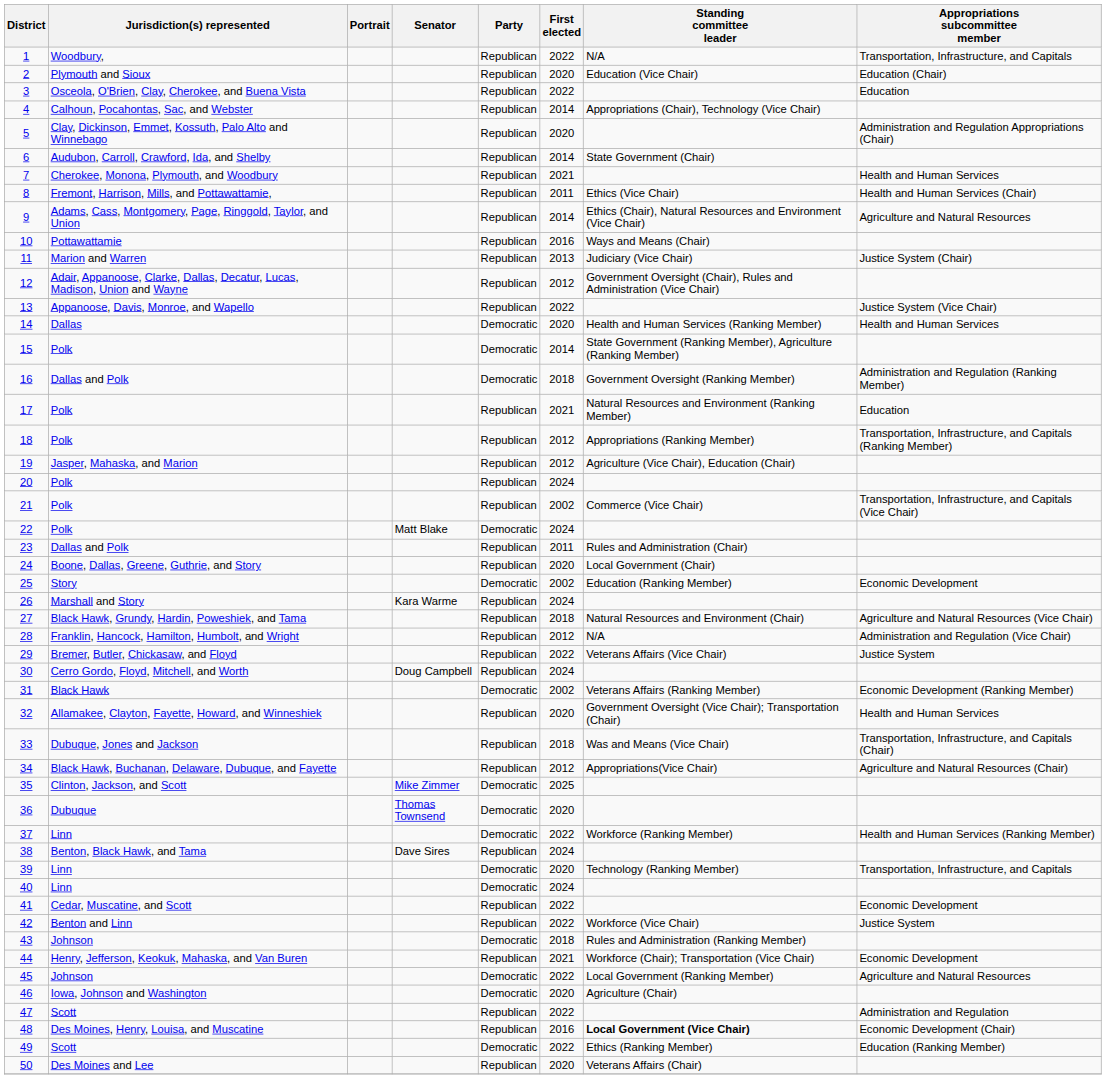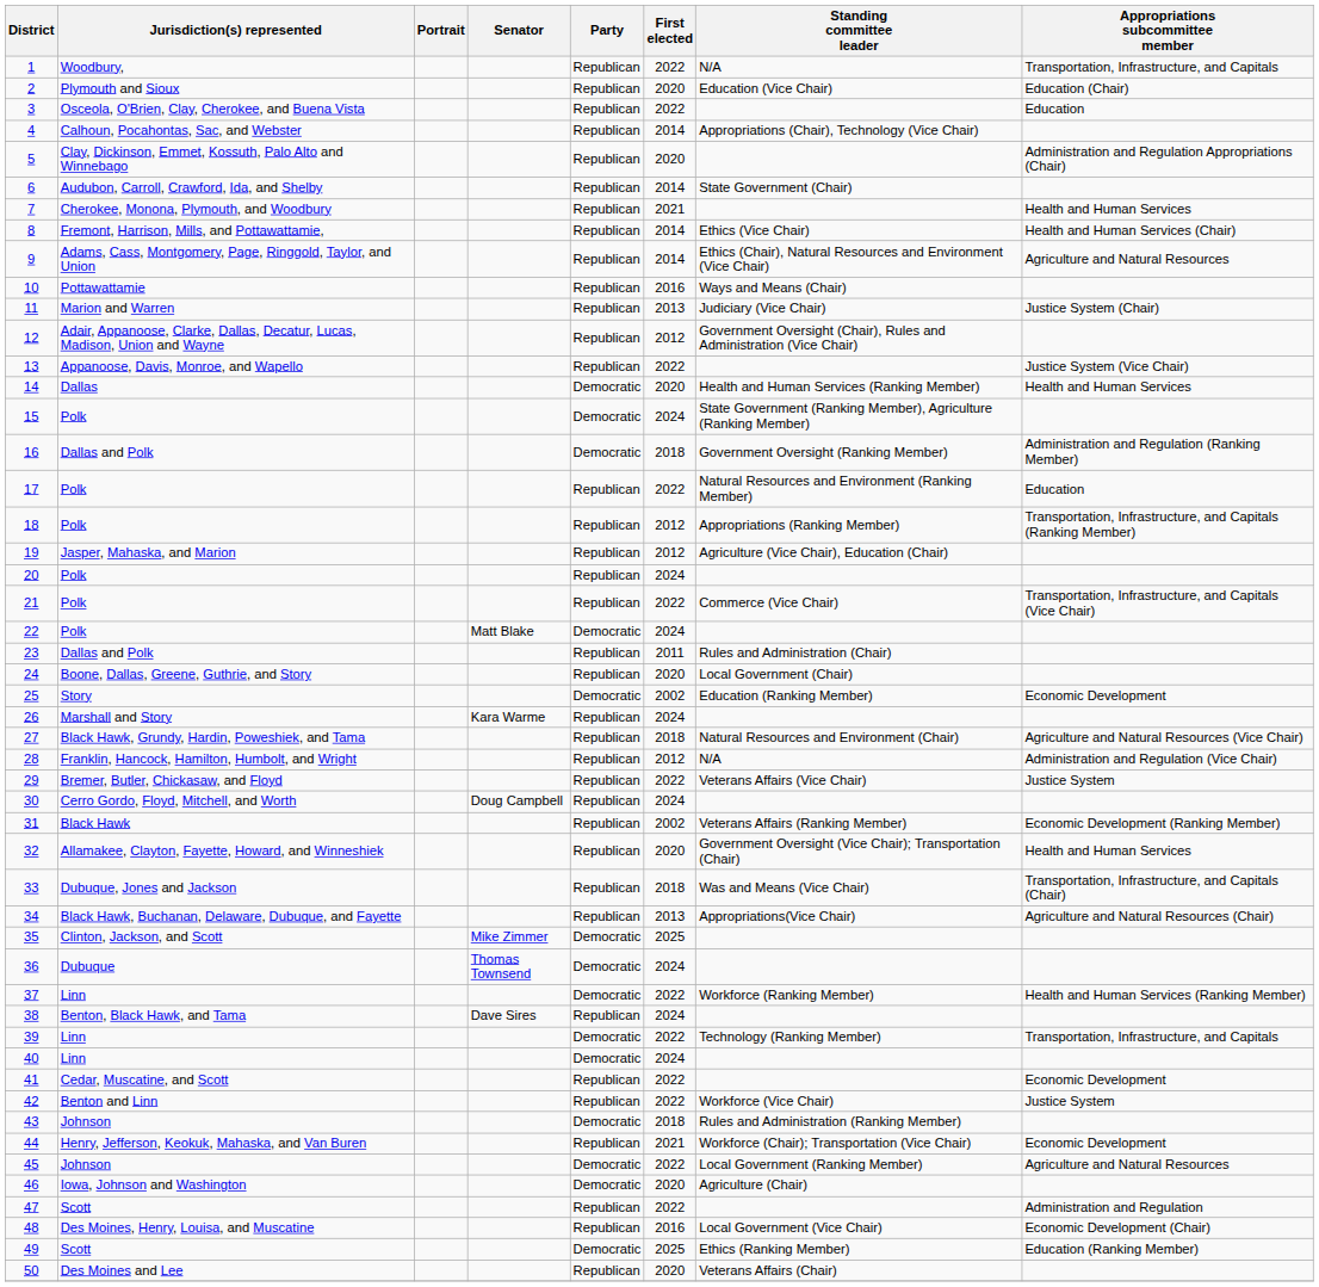 <table class="sortable wikitable">
 <tr>
 <th scope=col>District<br></th>
 <th scope=col>Jurisdiction(s) represented<br></th>
 <th scope=col class="unsortable">Portrait<br></th>
 <th scope=col>Senator<br></th>
 <th scope=col>Party<br></th>
 <th scope=col>First<br>elected<br></th>
 <th scope=col>Standing<br>committee<br>leader<br></th>
 <th scope=col>Appropriations<br>subcommittee<br>member<br></th>
 </tr>
 <tr scope=row >
 <td align="center"><a href='#'>1</a></td>
 <td><a href='#'>Woodbury</a>,</td>
 <td align="center"></td>
 <td></td>
 <td>Republican</td>
 <td align="center">2022</td>
 <td>N/A</td>
 <td>Transportation, Infrastructure, and Capitals</td>
 </tr>
 <tr scope=row >
 <td align="center"><a href='#'>2</a></td>
 <td><a href='#'>Plymouth</a> and <a href='#'>Sioux</a></td>
 <td align="center"></td>
 <td></td>
 <td>Republican</td>
 <td align="center">2020</td>
 <td>Education (Vice Chair)</td>
 <td>Education (Chair)</td>
 </tr>
 <tr scope=row >
 <td align="center"><a href='#'>3</a></td>
 <td><a href='#'>Osceola</a>, <a href='#'>O'Brien</a>, <a href='#'>Clay</a>, <a href='#'>Cherokee</a>, and <a href='#'>Buena Vista</a></td>
 <td align="center"></td>
 <td></td>
 <td>Republican</td>
 <td align="center">2022</td>
 <td></td>
 <td>Education</td>
 </tr>
 <tr scope=row >
 <td align="center"><a href='#'>4</a></td>
 <td><a href='#'>Calhoun</a>, <a href='#'>Pocahontas</a>, <a href='#'>Sac</a>, and <a href='#'>Webster</a></td>
 <td align="center"></td>
 <td></td>
 <td>Republican</td>
 <td align="center">2014</td>
 <td>Appropriations (Chair), Technology (Vice Chair)</td>
 <td></td>
 </tr>
 <tr scope=row >
 <td align="center"><a href='#'>5</a></td>
 <td><a href='#'>Clay</a>, <a href='#'>Dickinson</a>, <a href='#'>Emmet</a>, <a href='#'>Kossuth</a>, <a href='#'>Palo Alto</a> and <a href='#'>Winnebago</a></td>
 <td align="center"></td>
 <td></td>
 <td>Republican</td>
 <td align="center">2020</td>
 <td></td>
 <td>Administration and Regulation Appropriations (Chair)</td>
 </tr>
 <tr scope=row >
 <td align="center"><a href='#'>6</a></td>
 <td><a href='#'>Audubon</a>, <a href='#'>Carroll</a>, <a href='#'>Crawford</a>, <a href='#'>Ida</a>, and <a href='#'>Shelby</a></td>
 <td align="center"></td>
 <td></td>
 <td>Republican</td>
 <td align="center">2014</td>
 <td>State Government (Chair)</td>
 <td></td>
 </tr>
 <tr scope=row >
 <td align="center"><a href='#'>7</a></td>
 <td><a href='#'>Cherokee</a>, <a href='#'>Monona</a>, <a href='#'>Plymouth</a>, and <a href='#'>Woodbury</a></td>
 <td align="center"></td>
 <td></td>
 <td>Republican</td>
 <td align="center">2021</td>
 <td></td>
 <td>Health and Human Services</td>
 </tr>
 <tr scope=row >
 <td align="center"><a href='#'>8</a></td>
 <td><a href='#'>Fremont</a>, <a href='#'>Harrison</a>, <a href='#'>Mills</a>, and <a href='#'>Pottawattamie</a>,</td>
 <td align="center"></td>
 <td></td>
 <td>Republican</td>
-<td align="center">2011</td>
+<td align="center">2014</td>
 <td>Ethics (Vice Chair)</td>
 <td>Health and Human Services (Chair)</td>
 </tr>
 <tr scope=row >
 <td align="center"><a href='#'>9</a></td>
 <td><a href='#'>Adams</a>, <a href='#'>Cass</a>, <a href='#'>Montgomery</a>, <a href='#'>Page</a>, <a href='#'>Ringgold</a>, <a href='#'>Taylor</a>, and <a href='#'>Union</a></td>
 <td align="center"></td>
 <td></td>
 <td>Republican</td>
 <td align="center">2014</td>
 <td>Ethics (Chair), Natural Resources and Environment (Vice Chair)</td>
 <td>Agriculture and Natural Resources</td>
 </tr>
 <tr scope=row >
 <td align="center"><a href='#'>10</a></td>
 <td><a href='#'>Pottawattamie</a></td>
 <td align="center"></td>
 <td></td>
 <td>Republican</td>
 <td align="center">2016</td>
 <td>Ways and Means (Chair)</td>
 <td></td>
 </tr>
 <tr scope=row >
 <td align="center"><a href='#'>11</a></td>
 <td><a href='#'>Marion</a> and <a href='#'>Warren</a></td>
 <td align="center"></td>
 <td></td>
 <td>Republican</td>
 <td align="center">2013</td>
 <td>Judiciary (Vice Chair)</td>
 <td>Justice System (Chair)</td>
 </tr>
 <tr scope=row >
 <td align="center"><a href='#'>12</a></td>
 <td><a href='#'>Adair</a>, <a href='#'>Appanoose</a>, <a href='#'>Clarke</a>, <a href='#'>Dallas</a>, <a href='#'>Decatur</a>, <a href='#'>Lucas</a>, <a href='#'>Madison</a>, <a href='#'>Union</a> and <a href='#'>Wayne</a></td>
 <td align="center"></td>
 <td></td>
 <td>Republican</td>
 <td align="center">2012</td>
 <td>Government Oversight (Chair), Rules and Administration (Vice Chair)</td>
 <td></td>
 </tr>
 <tr scope=row >
 <td align="center"><a href='#'>13</a></td>
 <td><a href='#'>Appanoose</a>, <a href='#'>Davis</a>, <a href='#'>Monroe</a>, and <a href='#'>Wapello</a></td>
 <td align="center"></td>
 <td></td>
 <td>Republican</td>
 <td align="center">2022</td>
 <td></td>
 <td>Justice System (Vice Chair)</td>
 </tr>
 <tr scope=row >
 <td align="center"><a href='#'>14</a></td>
 <td><a href='#'>Dallas</a></td>
 <td align="center"></td>
 <td></td>
 <td>Democratic</td>
 <td align="center">2020</td>
 <td>Health and Human Services (Ranking Member)</td>
 <td>Health and Human Services</td>
 </tr>
 <tr scope=row >
 <td align="center"><a href='#'>15</a></td>
 <td><a href='#'>Polk</a></td>
 <td align="center"></td>
 <td></td>
 <td>Democratic</td>
-<td align="center">2014</td>
+<td align="center">2024</td>
 <td>State Government (Ranking Member), Agriculture (Ranking Member)</td>
 <td></td>
 </tr>
 <tr scope=row >
 <td align="center"><a href='#'>16</a></td>
 <td><a href='#'>Dallas</a> and <a href='#'>Polk</a></td>
 <td align="center"></td>
 <td></td>
 <td>Democratic</td>
 <td align="center">2018</td>
 <td>Government Oversight (Ranking Member)</td>
 <td>Administration and Regulation (Ranking Member)</td>
 </tr>
 <tr scope=row >
 <td align="center"><a href='#'>17</a></td>
 <td><a href='#'>Polk</a></td>
 <td align="center"></td>
 <td></td>
 <td>Republican</td>
-<td align="center">2021</td>
+<td align="center">2022</td>
 <td>Natural Resources and Environment (Ranking Member)</td>
 <td>Education</td>
 </tr>
 <tr scope=row >
 <td align="center"><a href='#'>18</a></td>
 <td><a href='#'>Polk</a></td>
 <td align="center"></td>
 <td></td>
 <td>Republican</td>
 <td align="center">2012</td>
 <td>Appropriations (Ranking Member)</td>
 <td>Transportation, Infrastructure, and Capitals (Ranking Member)</td>
 </tr>
 <tr scope=row >
 <td align="center"><a href='#'>19</a></td>
 <td><a href='#'>Jasper</a>, <a href='#'>Mahaska</a>, and <a href='#'>Marion</a></td>
 <td align="center"></td>
 <td></td>
 <td>Republican</td>
 <td align="center">2012</td>
 <td>Agriculture (Vice Chair), Education (Chair)</td>
 <td></td>
 </tr>
 <tr scope=row >
 <td align="center"><a href='#'>20</a></td>
 <td><a href='#'>Polk</a></td>
 <td align="center"></td>
 <td></td>
 <td>Republican</td>
 <td align="center">2024</td>
 <td></td>
 <td></td>
 </tr>
 <tr scope=row >
 <td align="center"><a href='#'>21</a></td>
 <td><a href='#'>Polk</a></td>
 <td align="center"></td>
 <td></td>
 <td>Republican</td>
-<td align="center">2002</td>
+<td align="center">2022</td>
 <td>Commerce (Vice Chair)</td>
 <td>Transportation, Infrastructure, and Capitals (Vice Chair)</td>
 </tr>
 <tr scope=row >
 <td align="center"><a href='#'>22</a></td>
 <td><a href='#'>Polk</a></td>
 <td align="center"></td>
 <td>Matt Blake</td>
 <td>Democratic</td>
 <td align="center">2024</td>
 <td></td>
 <td></td>
 </tr>
 <tr scope=row >
 <td align="center"><a href='#'>23</a></td>
 <td><a href='#'>Dallas</a> and <a href='#'>Polk</a></td>
 <td align="center"></td>
 <td></td>
 <td>Republican</td>
 <td align="center">2011</td>
 <td>Rules and Administration (Chair)</td>
 <td></td>
 </tr>
 <tr scope=row >
 <td align="center"><a href='#'>24</a></td>
 <td><a href='#'>Boone</a>, <a href='#'>Dallas</a>, <a href='#'>Greene</a>, <a href='#'>Guthrie</a>, and <a href='#'>Story</a></td>
 <td align="center"></td>
 <td></td>
 <td>Republican</td>
 <td align="center">2020</td>
 <td>Local Government (Chair)</td>
 <td></td>
 </tr>
 <tr scope=row >
 <td align="center"><a href='#'>25</a></td>
 <td><a href='#'>Story</a></td>
 <td align="center"></td>
 <td></td>
 <td>Democratic</td>
 <td align="center">2002</td>
 <td>Education (Ranking Member)</td>
 <td>Economic Development</td>
 </tr>
 <tr scope=row >
 <td align="center"><a href='#'>26</a></td>
 <td><a href='#'>Marshall</a> and <a href='#'>Story</a></td>
 <td align="center"></td>
 <td>Kara Warme</td>
 <td>Republican</td>
 <td align="center">2024</td>
 <td></td>
 <td></td>
 </tr>
 <tr scope=row >
 <td align="center"><a href='#'>27</a></td>
 <td><a href='#'>Black Hawk</a>, <a href='#'>Grundy</a>, <a href='#'>Hardin</a>, <a href='#'>Poweshiek</a>, and <a href='#'>Tama</a></td>
 <td align="center"></td>
 <td></td>
 <td>Republican</td>
 <td align="center">2018</td>
 <td>Natural Resources and Environment (Chair)</td>
 <td>Agriculture and Natural Resources (Vice Chair)</td>
 </tr>
 <tr scope=row >
 <td align="center"><a href='#'>28</a></td>
 <td><a href='#'>Franklin</a>, <a href='#'>Hancock</a>, <a href='#'>Hamilton</a>, <a href='#'>Humbolt</a>, and <a href='#'>Wright</a></td>
 <td align="center"></td>
 <td></td>
 <td>Republican</td>
 <td align="center">2012</td>
 <td>N/A</td>
 <td>Administration and Regulation (Vice Chair)</td>
 </tr>
 <tr scope=row >
 <td align="center"><a href='#'>29</a></td>
 <td><a href='#'>Bremer</a>, <a href='#'>Butler</a>, <a href='#'>Chickasaw</a>, and <a href='#'>Floyd</a></td>
 <td align="center"></td>
 <td></td>
 <td>Republican</td>
 <td align="center">2022</td>
 <td>Veterans Affairs (Vice Chair)</td>
 <td>Justice System</td>
 </tr>
 <tr scope=row >
 <td align="center"><a href='#'>30</a></td>
 <td><a href='#'>Cerro Gordo</a>, <a href='#'>Floyd</a>,  <a href='#'>Mitchell</a>, and <a href='#'>Worth</a></td>
 <td align="center"></td>
 <td>Doug Campbell</td>
 <td>Republican</td>
 <td align="center">2024</td>
 <td></td>
 <td></td>
 </tr>
 <tr scope=row >
 <td align="center"><a href='#'>31</a></td>
 <td><a href='#'>Black Hawk</a></td>
 <td align="center"></td>
 <td></td>
-<td>Democratic</td>
+<td>Republican</td>
 <td align="center">2002</td>
 <td>Veterans Affairs (Ranking Member)</td>
 <td>Economic Development (Ranking Member)</td>
 </tr>
 <tr scope=row >
 <td align="center"><a href='#'>32</a></td>
 <td><a href='#'>Allamakee</a>, <a href='#'>Clayton</a>, <a href='#'>Fayette</a>, <a href='#'>Howard</a>, and <a href='#'>Winneshiek</a></td>
 <td align="center"></td>
 <td></td>
 <td>Republican</td>
 <td align="center">2020</td>
 <td>Government Oversight (Vice Chair); Transportation (Chair)</td>
 <td>Health and Human Services</td>
 </tr>
 <tr scope=row >
 <td align="center"><a href='#'>33</a></td>
 <td><a href='#'>Dubuque</a>, <a href='#'>Jones</a> and <a href='#'>Jackson</a></td>
 <td align="center"></td>
 <td></td>
 <td>Republican</td>
 <td align="center">2018</td>
 <td>Was and Means (Vice Chair)</td>
 <td>Transportation, Infrastructure, and Capitals (Chair)</td>
 </tr>
 <tr scope=row >
 <td align="center"><a href='#'>34</a></td>
 <td><a href='#'>Black Hawk</a>, <a href='#'>Buchanan</a>, <a href='#'>Delaware</a>, <a href='#'>Dubuque</a>, and <a href='#'>Fayette</a></td>
 <td align="center"></td>
 <td></td>
 <td>Republican</td>
-<td align="center">2012</td>
+<td align="center">2013</td>
 <td>Appropriations(Vice Chair)</td>
 <td>Agriculture and Natural Resources (Chair)</td>
 </tr>
 <tr scope=row >
 <td align="center"><a href='#'>35</a></td>
 <td><a href='#'>Clinton</a>, <a href='#'>Jackson</a>, and <a href='#'>Scott</a></td>
 <td align="center"></td>
 <td><a href='#'>Mike Zimmer</a></td>
 <td>Democratic</td>
 <td align="center">2025</td>
 <td></td>
 <td></td>
 </tr>
 <tr scope=row >
 <td align="center"><a href='#'>36</a></td>
 <td><a href='#'>Dubuque</a></td>
 <td align="center"></td>
 <td><a href='#'>Thomas Townsend</a></td>
 <td>Democratic</td>
-<td align="center">2020</td>
+<td align="center">2024</td>
 <td></td>
 <td></td>
 </tr>
 <tr scope=row >
 <td align="center"><a href='#'>37</a></td>
 <td><a href='#'>Linn</a></td>
 <td align="center"></td>
 <td></td>
 <td>Democratic</td>
 <td align="center">2022</td>
 <td>Workforce (Ranking Member)</td>
 <td>Health and Human Services (Ranking Member)</td>
 </tr>
 <tr scope=row >
 <td align="center"><a href='#'>38</a></td>
 <td><a href='#'>Benton</a>, <a href='#'>Black Hawk</a>, and <a href='#'>Tama</a></td>
 <td align="center"></td>
 <td>Dave Sires</td>
 <td>Republican</td>
 <td align="center">2024</td>
 <td></td>
 <td></td>
 </tr>
 <tr scope=row >
 <td align="center"><a href='#'>39</a></td>
 <td><a href='#'>Linn</a></td>
 <td align="center"></td>
 <td></td>
 <td>Democratic</td>
-<td align="center">2020</td>
+<td align="center">2022</td>
 <td>Technology (Ranking Member)</td>
 <td>Transportation, Infrastructure, and Capitals</td>
 </tr>
 <tr scope=row >
 <td align="center"><a href='#'>40</a></td>
 <td><a href='#'>Linn</a></td>
 <td align="center"></td>
 <td></td>
 <td>Democratic</td>
 <td align="center">2024</td>
 <td></td>
 <td></td>
 </tr>
 <tr scope=row >
 <td align="center"><a href='#'>41</a></td>
 <td><a href='#'>Cedar</a>, <a href='#'>Muscatine</a>, and <a href='#'>Scott</a></td>
 <td align="center"></td>
 <td></td>
 <td>Republican</td>
 <td align="center">2022</td>
 <td></td>
 <td>Economic Development</td>
 </tr>
 <tr scope=row >
 <td align="center"><a href='#'>42</a></td>
 <td><a href='#'>Benton</a> and <a href='#'>Linn</a></td>
 <td align="center"></td>
 <td></td>
 <td>Republican</td>
 <td align="center">2022</td>
 <td>Workforce (Vice Chair)</td>
 <td>Justice System</td>
 </tr>
 <tr scope=row >
 <td align="center"><a href='#'>43</a></td>
 <td><a href='#'>Johnson</a></td>
 <td align="center"></td>
 <td></td>
 <td>Democratic</td>
 <td align="center">2018</td>
 <td>Rules and Administration (Ranking Member)</td>
 <td></td>
 </tr>
 <tr scope=row >
 <td align="center"><a href='#'>44</a></td>
 <td><a href='#'>Henry</a>, <a href='#'>Jefferson</a>, <a href='#'>Keokuk</a>, <a href='#'>Mahaska</a>, and <a href='#'>Van Buren</a></td>
 <td align="center"></td>
 <td></td>
 <td>Republican</td>
 <td align="center">2021</td>
 <td>Workforce (Chair); Transportation (Vice Chair)</td>
 <td>Economic Development</td>
 </tr>
 <tr scope=row >
 <td align="center"><a href='#'>45</a></td>
 <td><a href='#'>Johnson</a></td>
 <td align="center"></td>
 <td></td>
 <td>Democratic</td>
 <td align="center">2022</td>
 <td>Local Government (Ranking Member)</td>
 <td>Agriculture and Natural Resources</td>
 </tr>
 <tr scope=row >
 <td align="center"><a href='#'>46</a></td>
 <td><a href='#'>Iowa</a>, <a href='#'>Johnson</a> and <a href='#'>Washington</a></td>
 <td align="center"></td>
 <td></td>
 <td>Democratic</td>
 <td align="center">2020</td>
 <td>Agriculture (Chair)</td>
 <td></td>
 </tr>
 <tr scope=row >
 <td align="center"><a href='#'>47</a></td>
 <td><a href='#'>Scott</a></td>
 <td align="center"></td>
 <td></td>
 <td>Republican</td>
 <td align="center">2022</td>
 <td></td>
 <td>Administration and Regulation</td>
 </tr>
 <tr scope=row >
 <td align="center"><a href='#'>48</a></td>
 <td><a href='#'>Des Moines</a>, <a href='#'>Henry</a>, <a href='#'>Louisa</a>, and <a href='#'>Muscatine</a></td>
 <td align="center"></td>
 <td></td>
 <td>Republican</td>
 <td align="center">2016</td>
-<td><strong>Local Government (Vice Chair)</strong></td>
+<td>Local Government (Vice Chair)</td>
 <td>Economic Development (Chair)</td>
 </tr>
 <tr scope=row >
 <td align="center"><a href='#'>49</a></td>
 <td><a href='#'>Scott</a></td>
 <td align="center"></td>
 <td></td>
 <td>Democratic</td>
-<td align="center">2022</td>
+<td align="center">2025</td>
 <td>Ethics (Ranking Member)</td>
 <td>Education (Ranking Member)</td>
 </tr>
 <tr scope=row >
 <td align="center"><a href='#'>50</a></td>
 <td><a href='#'>Des Moines</a> and  <a href='#'>Lee</a></td>
 <td align="center"></td>
 <td></td>
 <td>Republican</td>
 <td align="center">2020</td>
 <td>Veterans Affairs (Chair)</td>
 <td></td>
 </tr>
 <tr>
 </tr>
 </table>
